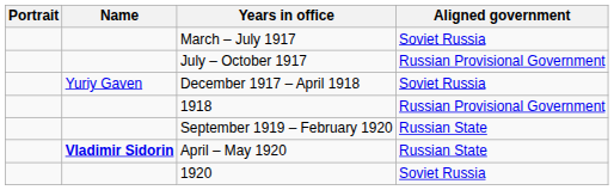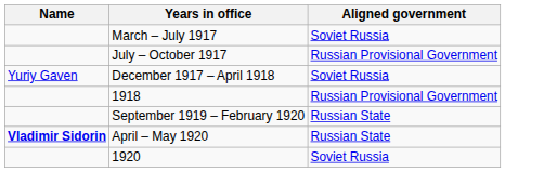 <table class="wikitable">
 <tr>
-<th>Portrait</th>
 <th>Name</th>
 <th>Years in office</th>
 <th>Aligned government</th>
 </tr>
 <tr>
 <td></td>
-<td></td>
 <td>March – July 1917</td>
 <td><a href='#'>Soviet Russia</a></td>
 </tr>
 <tr>
 <td></td>
-<td></td>
 <td>July – October 1917</td>
 <td><a href='#'>Russian Provisional Government</a></td>
 </tr>
 <tr>
-<td></td>
 <td><a href='#'>Yuriy Gaven</a></td>
 <td>December 1917 – April 1918</td>
 <td><a href='#'>Soviet Russia</a></td>
 </tr>
 <tr>
 <td></td>
-<td></td>
 <td>1918</td>
 <td><a href='#'>Russian Provisional Government</a></td>
 </tr>
 <tr>
 <td></td>
-<td></td>
 <td>September 1919 – February 1920</td>
 <td><a href='#'>Russian State</a></td>
 </tr>
 <tr>
-<td></td>
 <td><strong><a href='#'>Vladimir Sidorin</a></strong></td>
 <td>April – May 1920</td>
 <td><a href='#'>Russian State</a></td>
 </tr>
 <tr>
 <td></td>
-<td></td>
 <td>1920</td>
 <td><a href='#'>Soviet Russia</a></td>
 </tr>
 </table>
